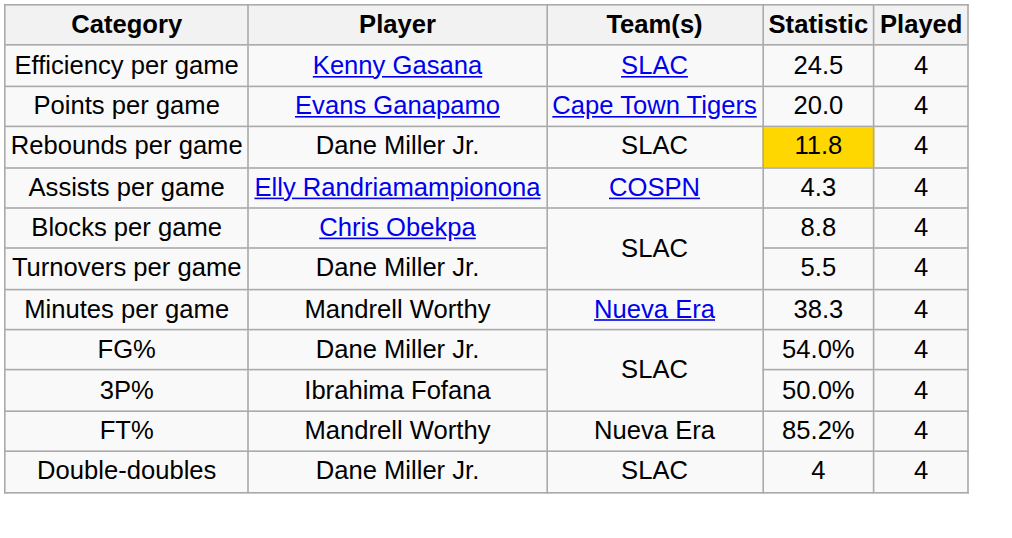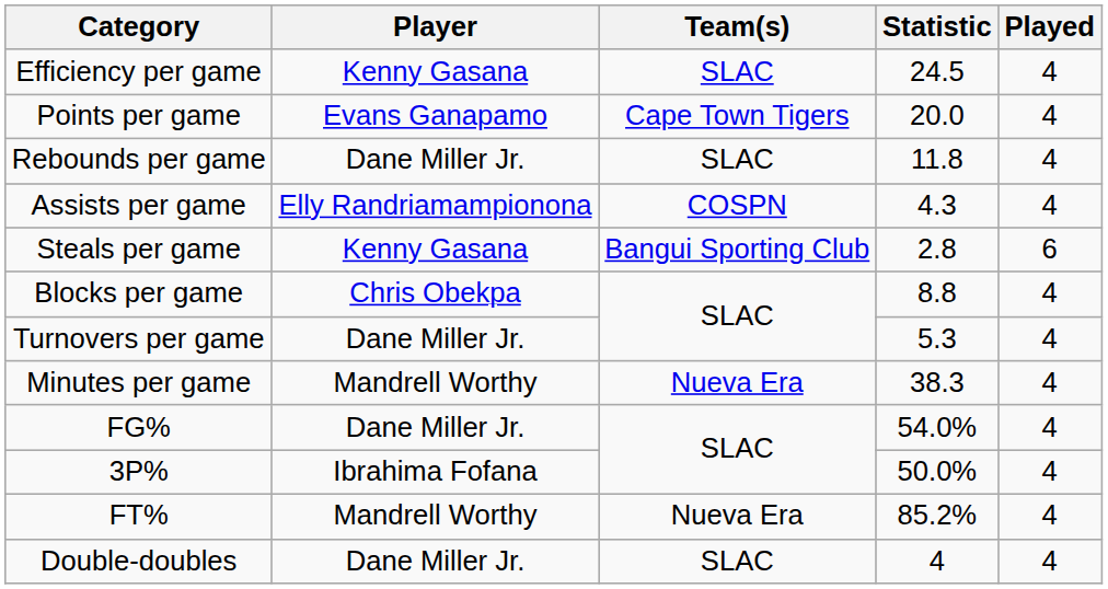 <table class="wikitable" style="text-align:center">
 <tr>
 <th>Category</th>
 <th>Player</th>
 <th>Team(s)</th>
 <th>Statistic</th>
 <th>Played</th>
 </tr>
 <tr>
 <td>Efficiency per game</td>
 <td><a href='#'>Kenny Gasana</a></td>
 <td><a href='#'>SLAC</a></td>
 <td>24.5</td>
 <td>4</td>
 </tr>
 <tr>
 <td>Points per game</td>
 <td><a href='#'>Evans Ganapamo</a></td>
 <td><a href='#'>Cape Town Tigers</a></td>
 <td>20.0</td>
 <td>4</td>
 </tr>
 <tr>
 <td>Rebounds per game</td>
 <td>Dane Miller Jr.</td>
 <td>SLAC</td>
-<td style="background: gold;">11.8</td>
+<td>11.8</td>
 <td>4</td>
 </tr>
 <tr>
 <td>Assists per game</td>
 <td><a href='#'>Elly Randriamampionona</a></td>
 <td><a href='#'>COSPN</a></td>
 <td>4.3</td>
 <td>4</td>
+</tr>
+<tr>
+<td>Steals per game</td>
+<td><a href='#'>Kenny Gasana</a></td>
+<td><a href='#'>Bangui Sporting Club</a></td>
+<td>2.8</td>
+<td>6</td>
 </tr>
 <tr>
 <td>Blocks per game</td>
 <td><a href='#'>Chris Obekpa</a></td>
 <td rowspan="2">SLAC</td>
 <td>8.8</td>
 <td>4</td>
 </tr>
 <tr>
 <td>Turnovers per game</td>
 <td>Dane Miller Jr.</td>
-<td>5.5</td>
+<td>5.3</td>
 <td>4</td>
 </tr>
 <tr>
 <td>Minutes per game</td>
 <td>Mandrell Worthy</td>
 <td><a href='#'>Nueva Era</a></td>
 <td>38.3</td>
 <td>4</td>
 </tr>
 <tr>
 <td>FG%</td>
 <td>Dane Miller Jr.</td>
 <td rowspan="2">SLAC</td>
 <td>54.0%</td>
 <td>4</td>
 </tr>
 <tr>
 <td>3P%</td>
 <td>Ibrahima Fofana</td>
 <td>50.0%</td>
 <td>4</td>
 </tr>
 <tr>
 <td>FT%</td>
 <td>Mandrell Worthy</td>
 <td>Nueva Era</td>
 <td>85.2%</td>
 <td>4</td>
 </tr>
 <tr>
 <td>Double-doubles</td>
 <td>Dane Miller Jr.</td>
 <td>SLAC</td>
 <td>4</td>
 <td>4</td>
 </tr>
 </table>
